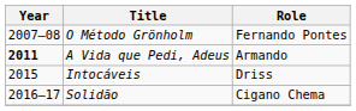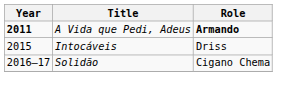 <table class="wikitable">
 <tr>
 <th>Year</th>
 <th>Title</th>
 <th>Role</th>
 </tr>
 <tr>
-<td>2007–08</td>
-<td><em>O Método Grönholm</em></td>
-<td>Fernando Pontes</td>
-</tr>
-<tr>
 <td><strong>2011</strong></td>
 <td><em>A Vida que Pedi, Adeus</em></td>
-<td>Armando</td>
+<td><strong>Armando</strong></td>
 </tr>
 <tr>
 <td>2015</td>
 <td><em>Intocáveis</em></td>
 <td>Driss</td>
 </tr>
 <tr>
 <td>2016–17</td>
 <td><em>Solidão</em></td>
 <td>Cigano Chema</td>
 </tr>
 <tr>
 </tr>
 </table>
